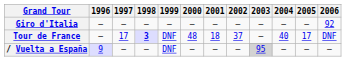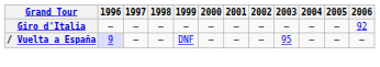 <table class="wikitable plainrowheaders">
 <tr>
 <th scope="col"><a href='#'>Grand Tour</a></th>
 <th scope="col">1996</th>
 <th scope="col">1997</th>
 <th scope="col">1998</th>
 <th scope="col">1999</th>
 <th scope="col">2000</th>
 <th scope="col">2001</th>
 <th scope="col">2002</th>
 <th scope="col">2003</th>
 <th scope="col">2004</th>
 <th scope="col">2005</th>
 <th scope="col">2006</th>
 </tr>
 <tr style="text-align:center;">
 <th scope="row"> <a href='#'>Giro d'Italia</a></th>
 <td>—</td>
 <td>—</td>
 <td>—</td>
 <td>—</td>
 <td>—</td>
 <td>—</td>
 <td>—</td>
 <td>—</td>
 <td>—</td>
 <td>—</td>
 <td><a href='#'>92</a></td>
 </tr>
 <tr style="text-align:center;">
-<th scope="row"> <a href='#'>Tour de France</a></th>
-<td>—</td>
-<td><a href='#'>17</a></td>
-<td style="background:#ddf;"><a href='#'><strong>3</strong></a></td>
-<td><a href='#'>DNF</a></td>
-<td><a href='#'>48</a></td>
-<td><a href='#'>18</a></td>
-<td><a href='#'>37</a></td>
-<td>—</td>
-<td><a href='#'>40</a></td>
-<td><a href='#'>17</a></td>
-<td><a href='#'>DNF</a></td>
-</tr>
-<tr style="text-align:center;">
 <th scope="row">/ <a href='#'>Vuelta a España</a></th>
 <td style="background:#ddf;"><a href='#'>9</a></td>
 <td>—</td>
 <td>—</td>
 <td><a href='#'>DNF</a></td>
 <td>—</td>
 <td>—</td>
 <td>—</td>
-<td style="background: lightgrey;"><a href='#'>95</a></td>
+<td><a href='#'>95</a></td>
 <td>—</td>
 <td>—</td>
 <td>—</td>
 </tr>
 </table>
